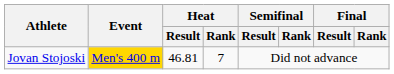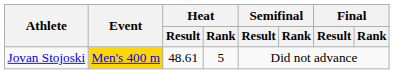 <table class="wikitable" style="font-size:90%">
 <tr>
 <th rowspan="2">Athlete</th>
 <th rowspan="2">Event</th>
 <th colspan="2">Heat</th>
 <th colspan="2">Semifinal</th>
 <th colspan="2">Final</th>
 </tr>
 <tr style="font-size:95%">
 <th>Result</th>
 <th>Rank</th>
 <th>Result</th>
 <th>Rank</th>
 <th>Result</th>
 <th>Rank</th>
 </tr>
 <tr align=center>
 <td align=left><a href='#'>Jovan Stojoski</a></td>
 <td align=left style="background: gold;"><a href='#'>Men's 400 m</a></td>
-<td>46.81</td>
-<td>7</td>
+<td>48.61</td>
+<td>5</td>
 <td colspan=4>Did not advance</td>
 </tr>
 </table>
